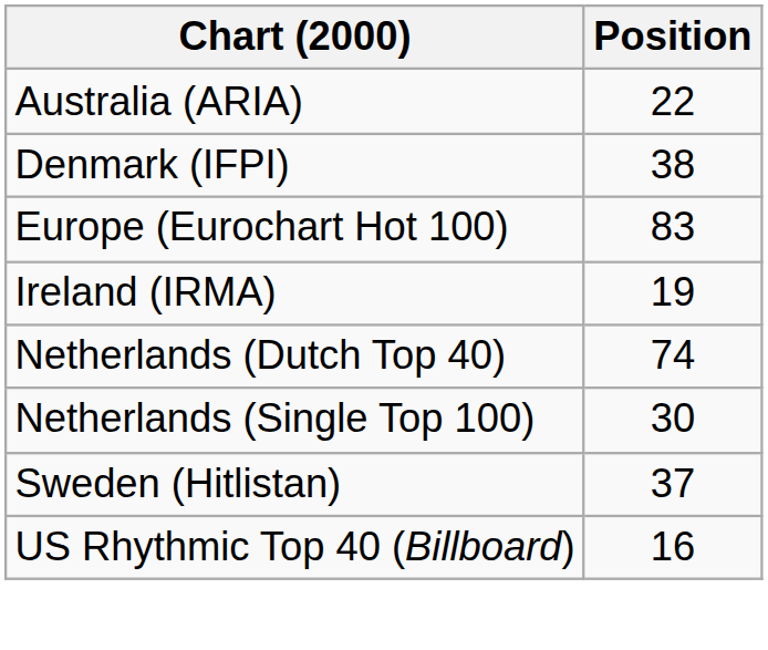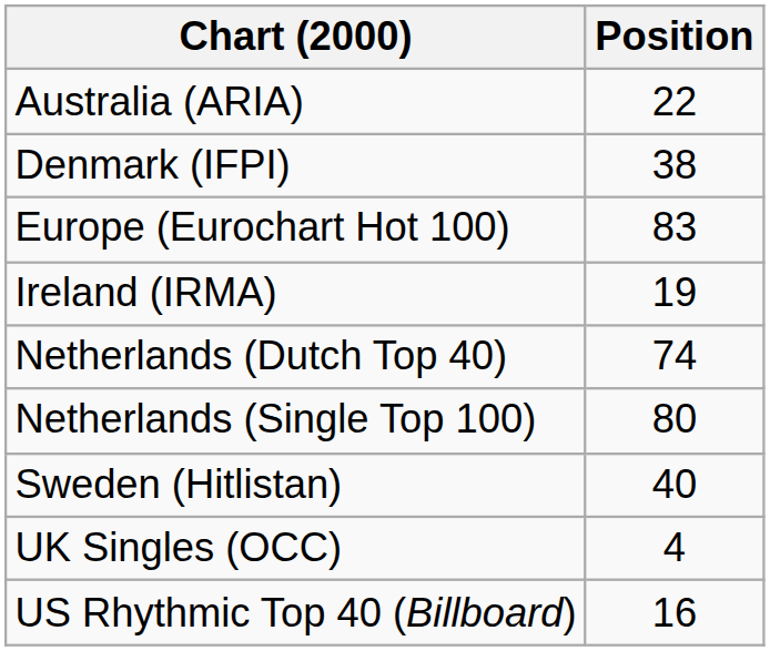 <table class="wikitable sortable">
 <tr>
 <th>Chart (2000)</th>
 <th>Position</th>
 </tr>
 <tr>
 <td>Australia (ARIA)</td>
 <td align="center">22</td>
 </tr>
 <tr>
 <td>Denmark (IFPI)</td>
 <td align="center">38</td>
 </tr>
 <tr>
 <td>Europe (Eurochart Hot 100)</td>
 <td align="center">83</td>
 </tr>
 <tr>
 <td>Ireland (IRMA)</td>
 <td align="center">19</td>
 </tr>
 <tr>
 <td>Netherlands (Dutch Top 40)</td>
 <td align="center">74</td>
 </tr>
 <tr>
 <td>Netherlands (Single Top 100)</td>
-<td align="center">30</td>
+<td align="center">80</td>
 </tr>
 <tr>
 <td>Sweden (Hitlistan)</td>
-<td align="center">37</td>
+<td align="center">40</td>
+</tr>
+<tr>
+<td>UK Singles (OCC)</td>
+<td align="center">4</td>
 </tr>
 <tr>
 <td>US Rhythmic Top 40 (<em>Billboard</em>)</td>
 <td align="center">16</td>
 </tr>
 </table>
